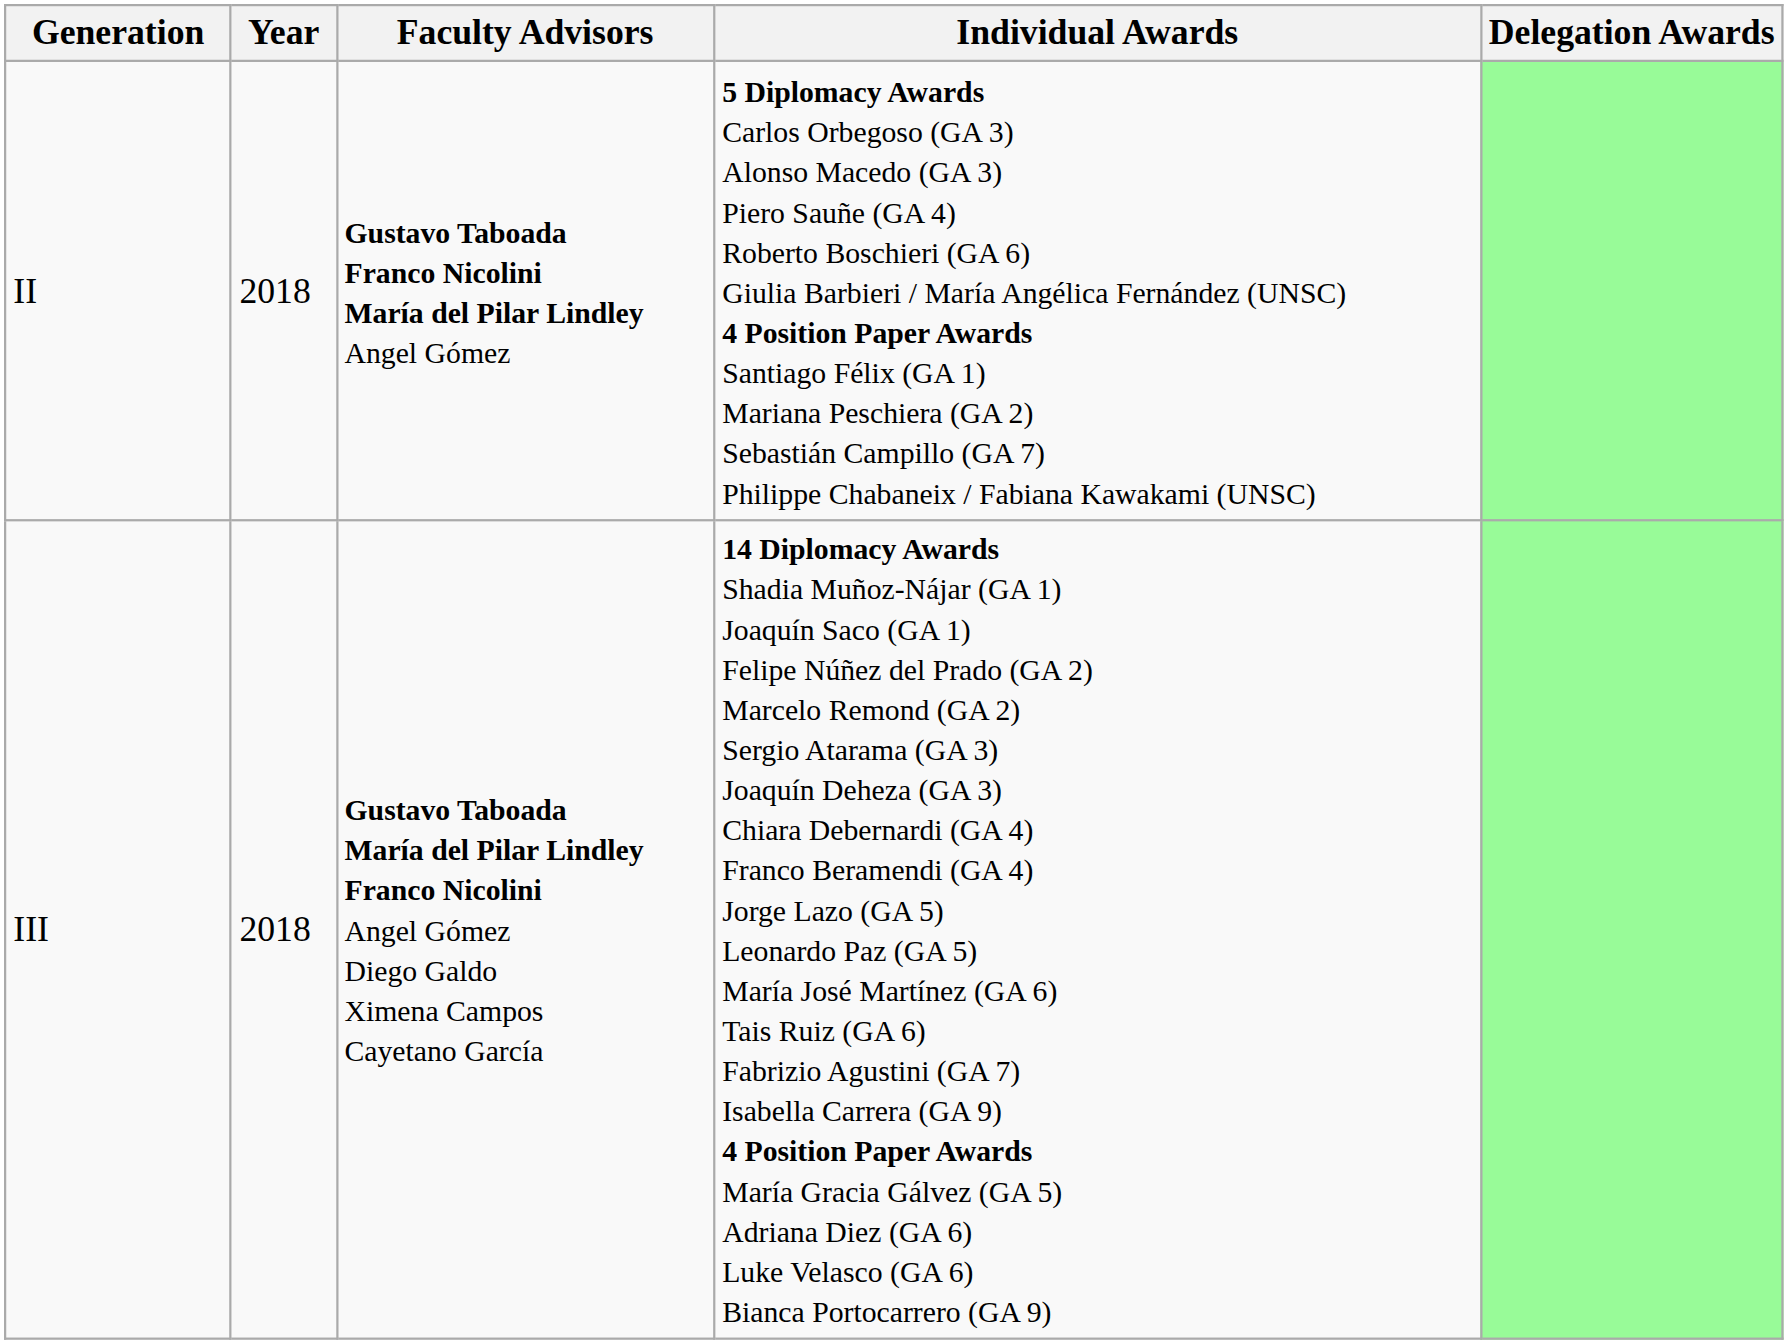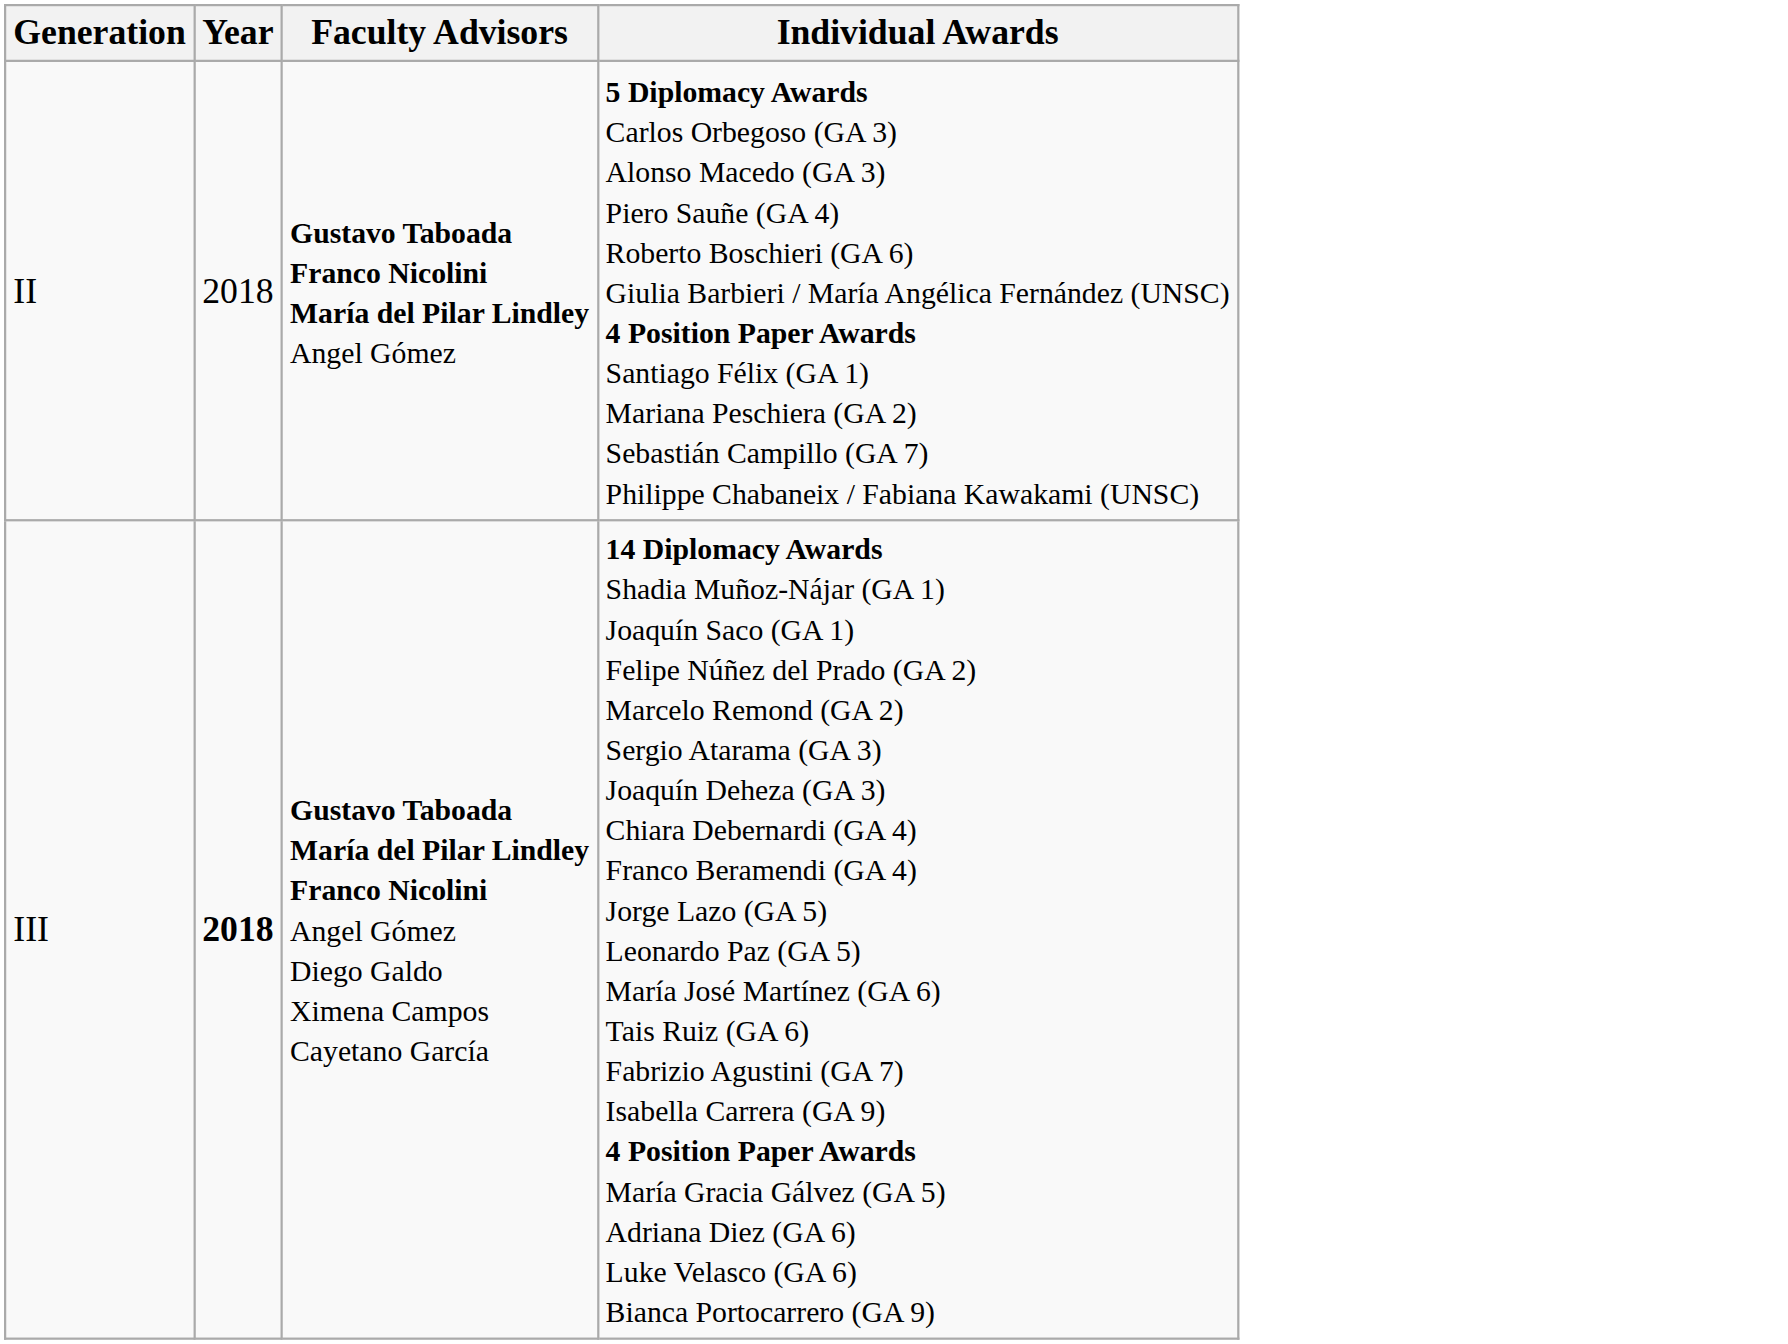 <table class="wikitable">
 <tr>
 <th>Generation</th>
 <th>Year</th>
 <th>Faculty Advisors</th>
 <th>Individual Awards</th>
-<th>Delegation Awards</th>
 </tr>
 <tr>
 <td>II</td>
 <td>2018</td>
 <td><small><strong>Gustavo Taboada</strong><br><strong>Franco Nicolini</strong><br><strong>María del Pilar Lindley</strong><br>Angel Gómez</small></td>
 <td><small><strong>5 Diplomacy Awards</strong><br>Carlos Orbegoso (GA 3)<br>Alonso Macedo (GA 3)<br>Piero Sauñe (GA 4)<br>Roberto Boschieri (GA 6)<br>Giulia Barbieri / María Angélica Fernández (UNSC)<br><strong>4 Position Paper Awards</strong><br>Santiago Félix (GA 1)<br>Mariana Peschiera (GA 2)<br>Sebastián Campillo (GA 7)<br>Philippe Chabaneix / Fabiana Kawakami (UNSC)</small></td>
-<td width="17%" bgcolor="98FB98"></td>
 </tr>
 <tr>
 <td>III</td>
-<td>2018</td>
+<td><strong>2018</strong></td>
 <td><small><strong>Gustavo Taboada</strong><br><strong>María del Pilar Lindley</strong><br><strong>Franco Nicolini</strong><br>Angel Gómez<br>Diego Galdo<br>Ximena Campos<br>Cayetano García</small></td>
 <td><small><strong>14 Diplomacy Awards</strong><br>Shadia Muñoz-Nájar (GA 1)<br>Joaquín Saco (GA 1)<br>Felipe Núñez del Prado (GA 2)<br>Marcelo Remond (GA 2)<br>Sergio Atarama (GA 3)<br>Joaquín Deheza (GA 3)<br>Chiara Debernardi (GA 4)<br>Franco Beramendi (GA 4)<br>Jorge Lazo (GA 5)<br>Leonardo Paz (GA 5)<br>María José Martínez (GA 6)<br>Tais Ruiz (GA 6)<br>Fabrizio Agustini (GA 7)<br>Isabella Carrera (GA 9)<br><strong>4 Position Paper Awards</strong><br>María Gracia Gálvez (GA 5)<br>Adriana Diez (GA 6)<br>Luke Velasco (GA 6)<br>Bianca Portocarrero (GA 9)</small></td>
-<td width="17%" bgcolor="98FB98"></td>
 </tr>
 </table>
